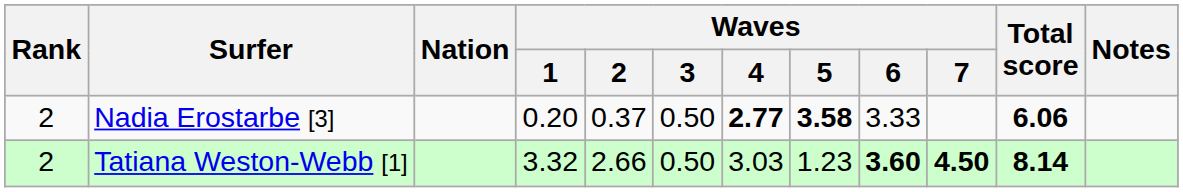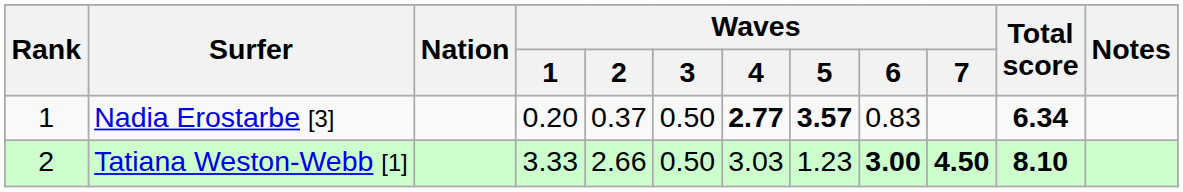 <table class="wikitable sortable" style="text-align:center">
 <tr>
 <th rowspan=2>Rank</th>
 <th rowspan=2>Surfer</th>
 <th rowspan=2>Nation</th>
 <th colspan=7>Waves</th>
 <th rowspan=2>Total<br>score</th>
 <th rowspan=2>Notes</th>
 </tr>
 <tr>
 <th>1</th>
 <th>2</th>
 <th>3</th>
 <th>4</th>
 <th>5</th>
 <th>6</th>
 <th>7</th>
 </tr>
 <tr>
-<td>2</td>
+<td>1</td>
 <td align=left><a href='#'>Nadia Erostarbe</a> <small>[3]</small></td>
 <td align=left></td>
 <td>0.20</td>
 <td>0.37</td>
 <td>0.50</td>
 <td><strong>2.77</strong></td>
-<td><strong>3.58</strong></td>
-<td>3.33</td>
+<td><strong>3.57</strong></td>
+<td>0.83</td>
 <td></td>
-<td><strong>6.06</strong></td>
+<td><strong>6.34</strong></td>
 <td></td>
 </tr>
 <tr bgcolor=ccffcc>
 <td>2</td>
 <td align=left><a href='#'>Tatiana Weston-Webb</a> <small>[1]</small></td>
 <td align=left></td>
-<td>3.32</td>
+<td>3.33</td>
 <td>2.66</td>
 <td>0.50</td>
 <td>3.03</td>
 <td>1.23</td>
-<td><strong>3.60</strong></td>
+<td><strong>3.00</strong></td>
 <td><strong>4.50</strong></td>
-<td><strong>8.14</strong></td>
+<td><strong>8.10</strong></td>
 <td></td>
 </tr>
 </table>
